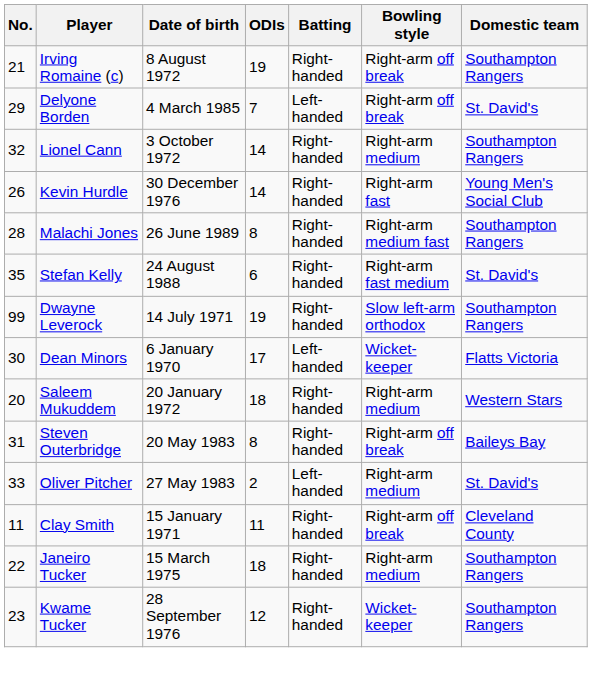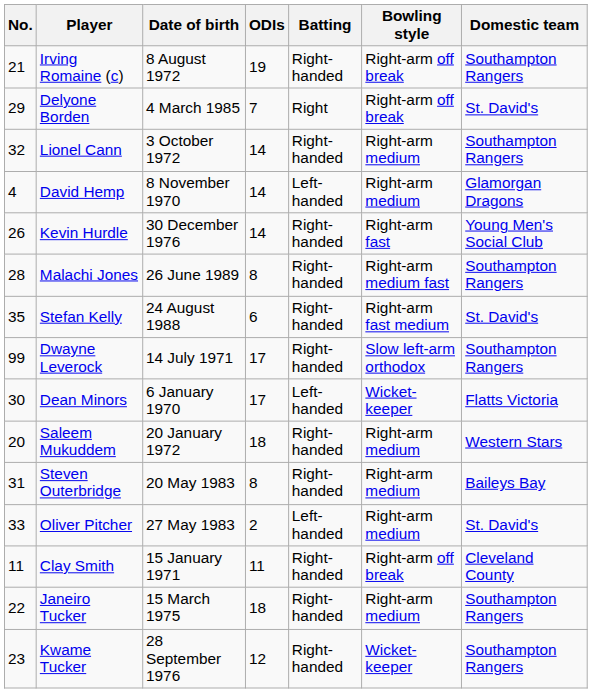 <table class="wikitable">
 <tr>
 <th>No.</th>
 <th>Player</th>
 <th>Date of birth</th>
 <th>ODIs</th>
 <th>Batting</th>
 <th>Bowling style</th>
 <th>Domestic team</th>
 </tr>
 <tr>
 <td>21</td>
 <td><a href='#'>Irving Romaine</a> (<a href='#'>c</a>)</td>
 <td>8 August 1972</td>
 <td>19</td>
 <td>Right-handed</td>
 <td>Right-arm <a href='#'>off break</a></td>
 <td><a href='#'>Southampton Rangers</a></td>
 </tr>
 <tr>
 <td>29</td>
 <td><a href='#'>Delyone Borden</a></td>
 <td>4 March 1985</td>
 <td>7</td>
-<td>Left-handed</td>
+<td>Right</td>
 <td>Right-arm <a href='#'>off break</a></td>
 <td><a href='#'>St. David's</a></td>
 </tr>
 <tr>
 <td>32</td>
 <td><a href='#'>Lionel Cann</a></td>
 <td>3 October 1972</td>
 <td>14</td>
 <td>Right-handed</td>
 <td>Right-arm <a href='#'>medium</a></td>
 <td><a href='#'>Southampton Rangers</a></td>
+</tr>
+<tr>
+<td>4</td>
+<td><a href='#'>David Hemp</a></td>
+<td>8 November 1970</td>
+<td>14</td>
+<td>Left-handed</td>
+<td>Right-arm <a href='#'>medium</a></td>
+<td><a href='#'>Glamorgan Dragons</a></td>
 </tr>
 <tr>
 <td>26</td>
 <td><a href='#'>Kevin Hurdle</a></td>
 <td>30 December 1976</td>
 <td>14</td>
 <td>Right-handed</td>
 <td>Right-arm <a href='#'>fast</a></td>
 <td><a href='#'>Young Men's Social Club</a></td>
 </tr>
 <tr>
 <td>28</td>
 <td><a href='#'>Malachi Jones</a></td>
 <td>26 June 1989</td>
 <td>8</td>
 <td>Right-handed</td>
 <td>Right-arm <a href='#'>medium fast</a></td>
 <td><a href='#'>Southampton Rangers</a></td>
 </tr>
 <tr>
 <td>35</td>
 <td><a href='#'>Stefan Kelly</a></td>
 <td>24 August 1988</td>
 <td>6</td>
 <td>Right-handed</td>
 <td>Right-arm <a href='#'>fast medium</a></td>
 <td><a href='#'>St. David's</a></td>
 </tr>
 <tr>
 <td>99</td>
 <td><a href='#'>Dwayne Leverock</a></td>
 <td>14 July 1971</td>
-<td>19</td>
+<td>17</td>
 <td>Right-handed</td>
 <td><a href='#'>Slow left-arm orthodox</a></td>
 <td><a href='#'>Southampton Rangers</a></td>
 </tr>
 <tr>
 <td>30</td>
 <td><a href='#'>Dean Minors</a></td>
 <td>6 January 1970</td>
 <td>17</td>
 <td>Left-handed</td>
 <td><a href='#'>Wicket-keeper</a></td>
 <td><a href='#'>Flatts Victoria</a></td>
 </tr>
 <tr>
 <td>20</td>
 <td><a href='#'>Saleem Mukuddem</a></td>
 <td>20 January 1972</td>
 <td>18</td>
 <td>Right-handed</td>
 <td>Right-arm <a href='#'>medium</a></td>
 <td><a href='#'>Western Stars</a></td>
 </tr>
 <tr>
 <td>31</td>
 <td><a href='#'>Steven Outerbridge</a></td>
 <td>20 May 1983</td>
 <td>8</td>
 <td>Right-handed</td>
-<td>Right-arm <a href='#'>off break</a></td>
+<td>Right-arm <a href='#'>medium</a></td>
 <td><a href='#'>Baileys Bay</a></td>
 </tr>
 <tr>
 <td>33</td>
 <td><a href='#'>Oliver Pitcher</a></td>
 <td>27 May 1983</td>
 <td>2</td>
 <td>Left-handed</td>
 <td>Right-arm <a href='#'>medium</a></td>
 <td><a href='#'>St. David's</a></td>
 </tr>
 <tr>
 <td>11</td>
 <td><a href='#'>Clay Smith</a></td>
 <td>15 January 1971</td>
 <td>11</td>
 <td>Right-handed</td>
 <td>Right-arm <a href='#'>off break</a></td>
 <td><a href='#'>Cleveland County</a></td>
 </tr>
 <tr>
 <td>22</td>
 <td><a href='#'>Janeiro Tucker</a></td>
 <td>15 March 1975</td>
 <td>18</td>
 <td>Right-handed</td>
 <td>Right-arm <a href='#'>medium</a></td>
 <td><a href='#'>Southampton Rangers</a></td>
 </tr>
 <tr>
 <td>23</td>
 <td><a href='#'>Kwame Tucker</a></td>
 <td>28 September 1976</td>
 <td>12</td>
 <td>Right-handed</td>
 <td><a href='#'>Wicket-keeper</a></td>
 <td><a href='#'>Southampton Rangers</a></td>
 </tr>
 </table>
